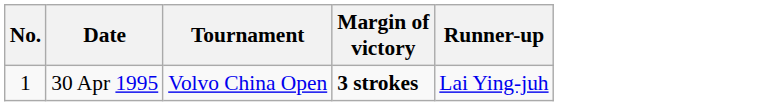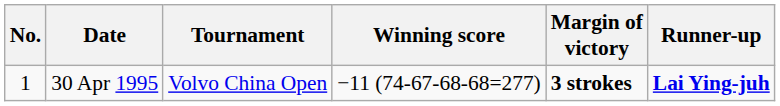 <table class="wikitable" style="font-size:95%;">
 <tr>
 <th>No.</th>
 <th>Date</th>
 <th>Tournament</th>
+<th>Winning score</th>
 <th>Margin of<br>victory</th>
 <th>Runner-up</th>
 </tr>
 <tr>
 <td align=center>1</td>
 <td align=right>30 Apr <a href='#'>1995</a></td>
 <td><a href='#'>Volvo China Open</a></td>
+<td>−11 (74-67-68-68=277)</td>
 <td><strong>3 strokes</strong></td>
-<td> <a href='#'>Lai Ying-juh</a></td>
+<td><strong> <a href='#'>Lai Ying-juh</a></strong></td>
 </tr>
 </table>
